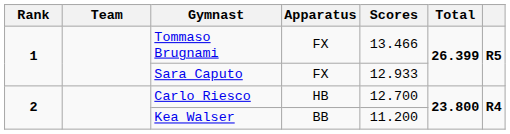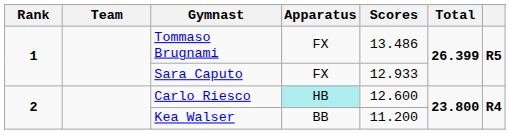 <table style="text-align:center;" class="wikitable sortable">
 <tr>
 <th scope="col" style="width:50px;">Rank</th>
 <th scope="col" style="width:80px;">Team</th>
 <th scope="col" style="width:120px;">Gymnast</th>
 <th scope="col" style="width:20px;">Apparatus</th>
 <th scope="col" style="width:60px;">Scores</th>
 <th>Total</th>
 <th></th>
 </tr>
 <tr>
 <td rowspan="2"><strong>1</strong></td>
 <td rowspan="2" align="left"></td>
 <td align="left"><a href='#'>Tommaso Brugnami</a></td>
 <td>FX</td>
-<td>13.466</td>
+<td>13.486</td>
 <td rowspan="2"><strong>26.399</strong></td>
 <td rowspan="2"><strong>R5</strong></td>
 </tr>
 <tr>
 <td align="left"><a href='#'>Sara Caputo</a></td>
 <td>FX</td>
 <td>12.933</td>
 </tr>
 <tr>
 <td rowspan="2"><strong>2</strong></td>
 <td rowspan="2" align="left"></td>
 <td align="left"><a href='#'>Carlo Riesco</a></td>
-<td>HB</td>
-<td>12.700</td>
+<td style="background: paleturquoise;">HB</td>
+<td>12.600</td>
 <td rowspan="2"><strong>23.800</strong></td>
 <td rowspan="2"><strong>R4</strong></td>
 </tr>
 <tr>
 <td align="left"><a href='#'>Kea Walser</a></td>
 <td>BB</td>
 <td>11.200</td>
 </tr>
 </table>
